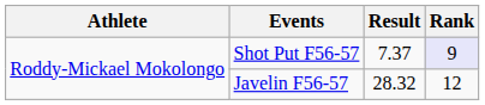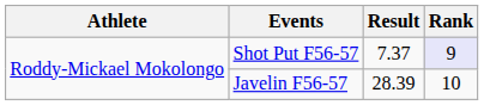 <table class=wikitable style="font-size:90%">
 <tr align=center>
 <th>Athlete</th>
 <th>Events</th>
 <th>Result</th>
 <th>Rank</th>
 </tr>
 <tr align=center>
 <td align=left rowspan=2><a href='#'>Roddy-Mickael Mokolongo</a></td>
 <td align=left><a href='#'>Shot Put F56-57</a></td>
 <td>7.37</td>
 <td style="background: lavender;">9</td>
 </tr>
 <tr align=center>
 <td align=left><a href='#'>Javelin F56-57</a></td>
-<td>28.32</td>
-<td>12</td>
+<td>28.39</td>
+<td>10</td>
 </tr>
 </table>
